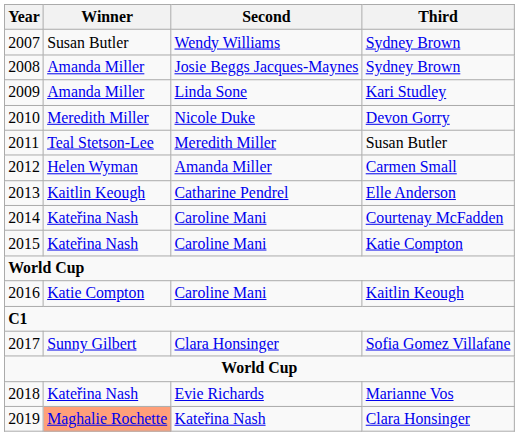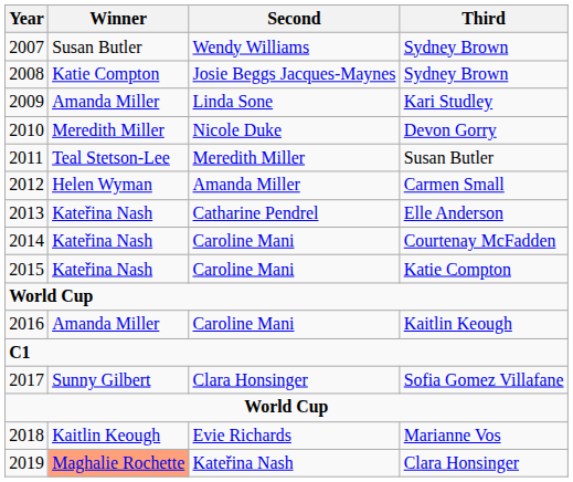 <table class="wikitable">
 <tr>
 <th>Year</th>
 <th>Winner</th>
 <th>Second</th>
 <th>Third</th>
 </tr>
 <tr>
 <td>2007</td>
 <td>  Susan Butler</td>
 <td>  <a href='#'>Wendy Williams</a></td>
 <td> <a href='#'>Sydney Brown</a></td>
 </tr>
 <tr>
 <td>2008</td>
-<td>  <a href='#'>Amanda Miller</a></td>
+<td>  <a href='#'>Katie Compton</a></td>
 <td>  <a href='#'>Josie Beggs Jacques-Maynes</a></td>
 <td> <a href='#'>Sydney Brown</a></td>
 </tr>
 <tr>
 <td>2009</td>
 <td>  <a href='#'>Amanda Miller</a></td>
 <td>  <a href='#'>Linda Sone</a></td>
 <td> <a href='#'>Kari Studley</a></td>
 </tr>
 <tr>
 <td>2010</td>
 <td>  <a href='#'>Meredith Miller</a></td>
 <td>  <a href='#'>Nicole Duke</a></td>
 <td> <a href='#'>Devon Gorry</a></td>
 </tr>
 <tr>
 <td>2011</td>
 <td>  <a href='#'>Teal Stetson-Lee</a></td>
 <td>  <a href='#'>Meredith Miller</a></td>
 <td>    Susan Butler</td>
 </tr>
 <tr>
 <td>2012</td>
 <td>  <a href='#'>Helen Wyman</a></td>
 <td>  <a href='#'>Amanda Miller</a></td>
 <td> <a href='#'>Carmen Small</a></td>
 </tr>
 <tr>
 <td>2013</td>
-<td>  <a href='#'>Kaitlin Keough</a></td>
+<td>  <a href='#'>Kateřina Nash</a></td>
 <td>  <a href='#'>Catharine Pendrel</a></td>
 <td> <a href='#'>Elle Anderson</a></td>
 </tr>
 <tr>
 <td>2014</td>
 <td>  <a href='#'>Kateřina Nash</a></td>
 <td>  <a href='#'>Caroline Mani</a></td>
 <td> <a href='#'>Courtenay McFadden</a></td>
 </tr>
 <tr>
 <td>2015</td>
 <td>  <a href='#'>Kateřina Nash</a></td>
 <td>  <a href='#'>Caroline Mani</a></td>
 <td> <a href='#'>Katie Compton</a></td>
 </tr>
 <tr>
 <td colspan="4"><strong>World Cup</strong></td>
 </tr>
 <tr>
 <td>2016</td>
-<td>  <a href='#'>Katie Compton</a></td>
+<td>  <a href='#'>Amanda Miller</a></td>
 <td>  <a href='#'>Caroline Mani</a></td>
 <td> <a href='#'>Kaitlin Keough</a></td>
 </tr>
 <tr>
 <td colspan="4"><strong>C1</strong></td>
 </tr>
 <tr>
 <td>2017</td>
 <td>  <a href='#'>Sunny Gilbert</a></td>
 <td>  <a href='#'>Clara Honsinger</a></td>
 <td> <a href='#'>Sofia Gomez Villafane</a></td>
 </tr>
 <tr>
 <td colspan=4 align=center><strong>World Cup</strong></td>
 </tr>
 <tr>
 <td>2018</td>
-<td>  <a href='#'>Kateřina Nash</a></td>
+<td>  <a href='#'>Kaitlin Keough</a></td>
 <td>  <a href='#'>Evie Richards</a></td>
 <td> <a href='#'>Marianne Vos</a></td>
 </tr>
 <tr>
 <td>2019</td>
 <td style="background: lightsalmon;"> <a href='#'>Maghalie Rochette</a></td>
 <td> <a href='#'>Kateřina Nash</a></td>
 <td> <a href='#'>Clara Honsinger</a></td>
 </tr>
 </table>
